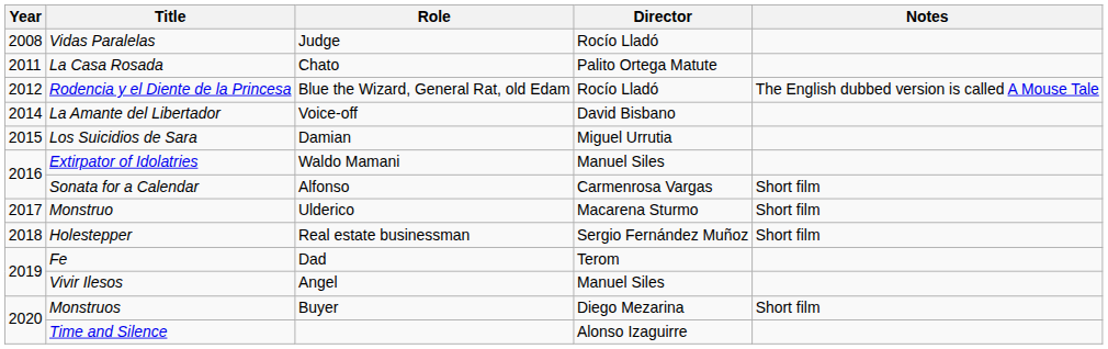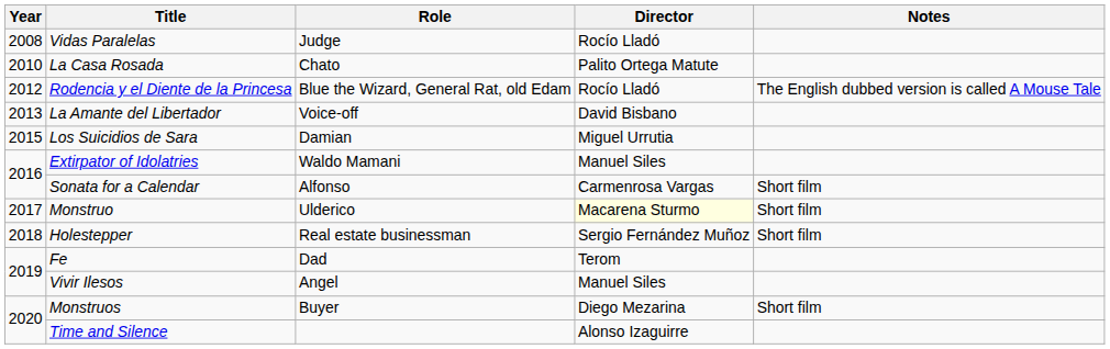 <table class="wikitable sortable">
 <tr>
 <th>Year</th>
 <th>Title</th>
 <th>Role</th>
 <th>Director</th>
 <th class="unsortable">Notes</th>
 </tr>
 <tr>
 <td>2008</td>
 <td><em>Vidas Paralelas</em></td>
 <td>Judge</td>
 <td>Rocío Lladó</td>
 <td></td>
 </tr>
 <tr>
-<td>2011</td>
+<td>2010</td>
 <td><em>La Casa Rosada</em></td>
 <td>Chato</td>
 <td>Palito Ortega Matute</td>
 <td></td>
 </tr>
 <tr>
 <td>2012</td>
 <td><em><a href='#'>Rodencia y el Diente de la Princesa</a></em></td>
 <td>Blue the Wizard, General Rat, old Edam</td>
 <td>Rocío Lladó</td>
 <td>The English dubbed version is called <a href='#'>A Mouse Tale</a></td>
 </tr>
 <tr>
-<td>2014</td>
+<td>2013</td>
 <td><em>La Amante del Libertador</em></td>
 <td>Voice-off</td>
 <td>David Bisbano</td>
 <td></td>
 </tr>
 <tr>
 <td>2015</td>
 <td><em>Los Suicidios de Sara</em></td>
 <td>Damian</td>
 <td>Miguel Urrutia</td>
 <td></td>
 </tr>
 <tr>
 <td rowspan=2>2016</td>
 <td><em><a href='#'>Extirpator of Idolatries</a></em></td>
 <td>Waldo Mamani</td>
 <td>Manuel Siles</td>
 <td></td>
 </tr>
 <tr>
 <td><em>Sonata for a Calendar</em></td>
 <td>Alfonso</td>
 <td>Carmenrosa Vargas</td>
 <td>Short film</td>
 </tr>
 <tr>
 <td>2017</td>
 <td><em>Monstruo</em></td>
 <td>Ulderico</td>
-<td>Macarena Sturmo</td>
+<td style="background: lightyellow;">Macarena Sturmo</td>
 <td>Short film</td>
 </tr>
 <tr>
 <td>2018</td>
 <td><em>Holestepper</em></td>
 <td>Real estate businessman</td>
 <td>Sergio Fernández Muñoz</td>
 <td>Short film</td>
 </tr>
 <tr>
 <td rowspan=2>2019</td>
 <td><em>Fe</em></td>
 <td>Dad</td>
 <td>Terom</td>
 <td></td>
 </tr>
 <tr>
 <td><em>Vivir Ilesos</em></td>
 <td>Angel</td>
 <td>Manuel Siles</td>
 <td></td>
 </tr>
 <tr>
 <td rowspan=2>2020</td>
 <td><em>Monstruos</em></td>
 <td>Buyer</td>
 <td>Diego Mezarina</td>
 <td>Short film</td>
 </tr>
 <tr>
 <td><em><a href='#'>Time and Silence</a></em></td>
 <td></td>
 <td>Alonso Izaguirre</td>
 <td></td>
 </tr>
 </table>
